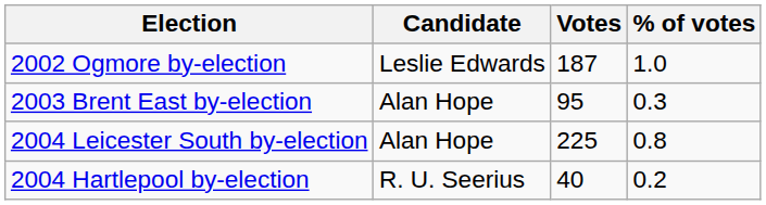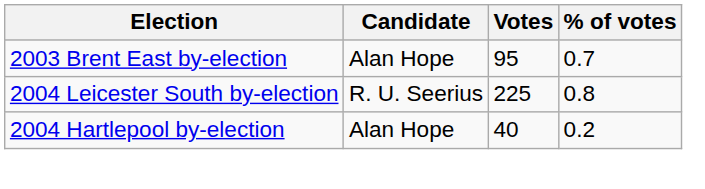 <table class="wikitable">
 <tr>
 <th>Election</th>
 <th>Candidate</th>
 <th>Votes</th>
 <th>% of votes</th>
 </tr>
 <tr>
-<td><a href='#'>2002 Ogmore by-election</a></td>
-<td>Leslie Edwards</td>
-<td>187</td>
-<td>1.0</td>
-</tr>
-<tr>
 <td><a href='#'>2003 Brent East by-election</a></td>
 <td>Alan Hope</td>
 <td>95</td>
-<td>0.3</td>
+<td>0.7</td>
 </tr>
 <tr>
 <td><a href='#'>2004 Leicester South by-election</a></td>
-<td>Alan Hope</td>
+<td>R. U. Seerius</td>
 <td>225</td>
 <td>0.8</td>
 </tr>
 <tr>
 <td><a href='#'>2004 Hartlepool by-election</a></td>
-<td>R. U. Seerius</td>
+<td>Alan Hope</td>
 <td>40</td>
 <td>0.2</td>
 </tr>
 </table>
